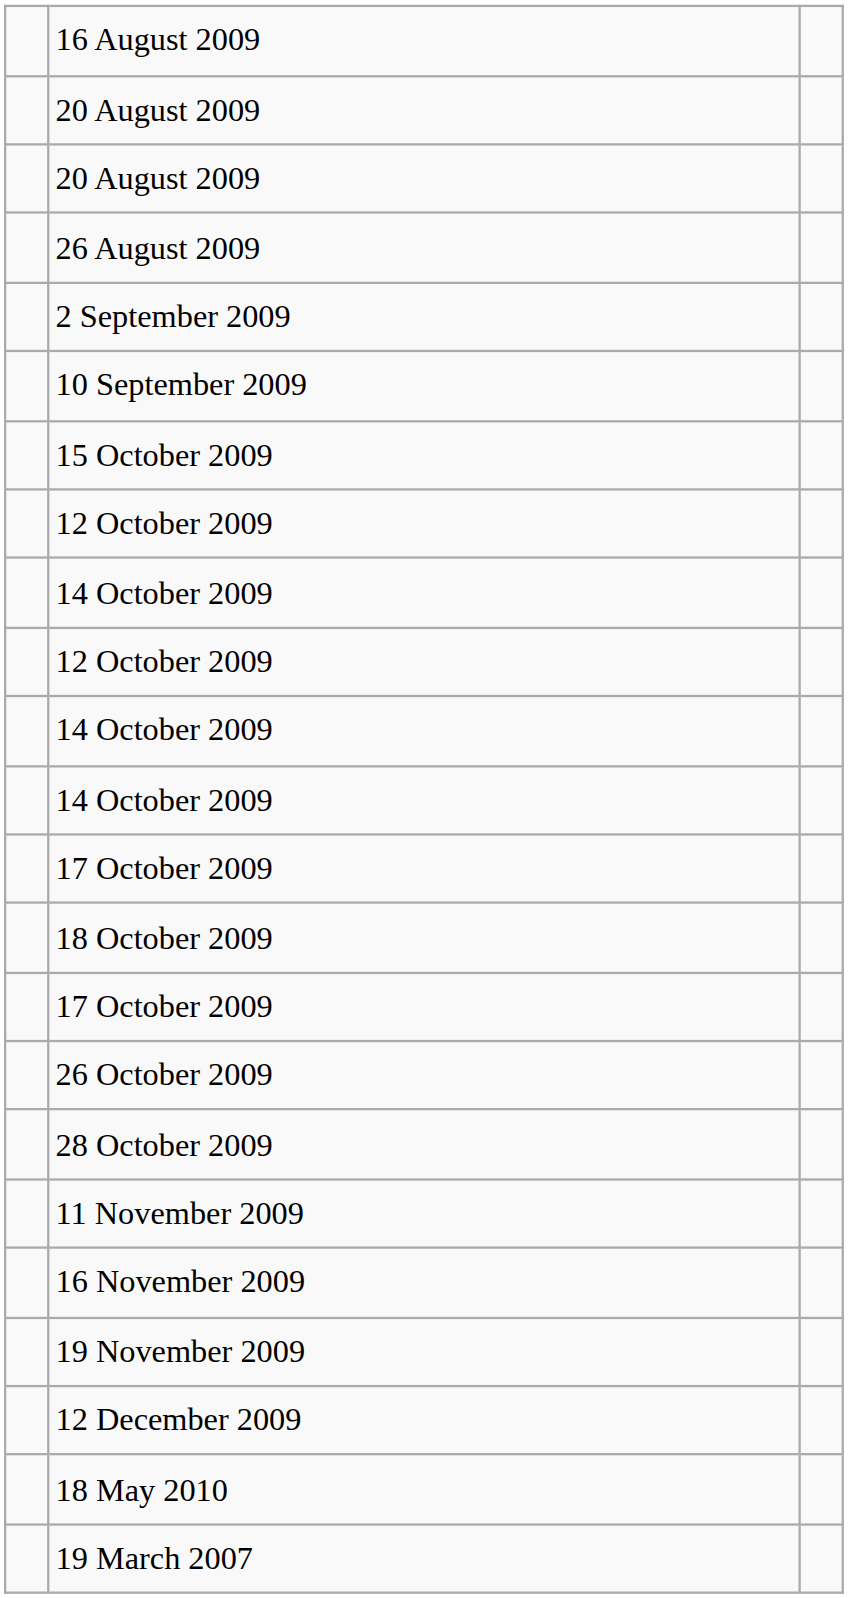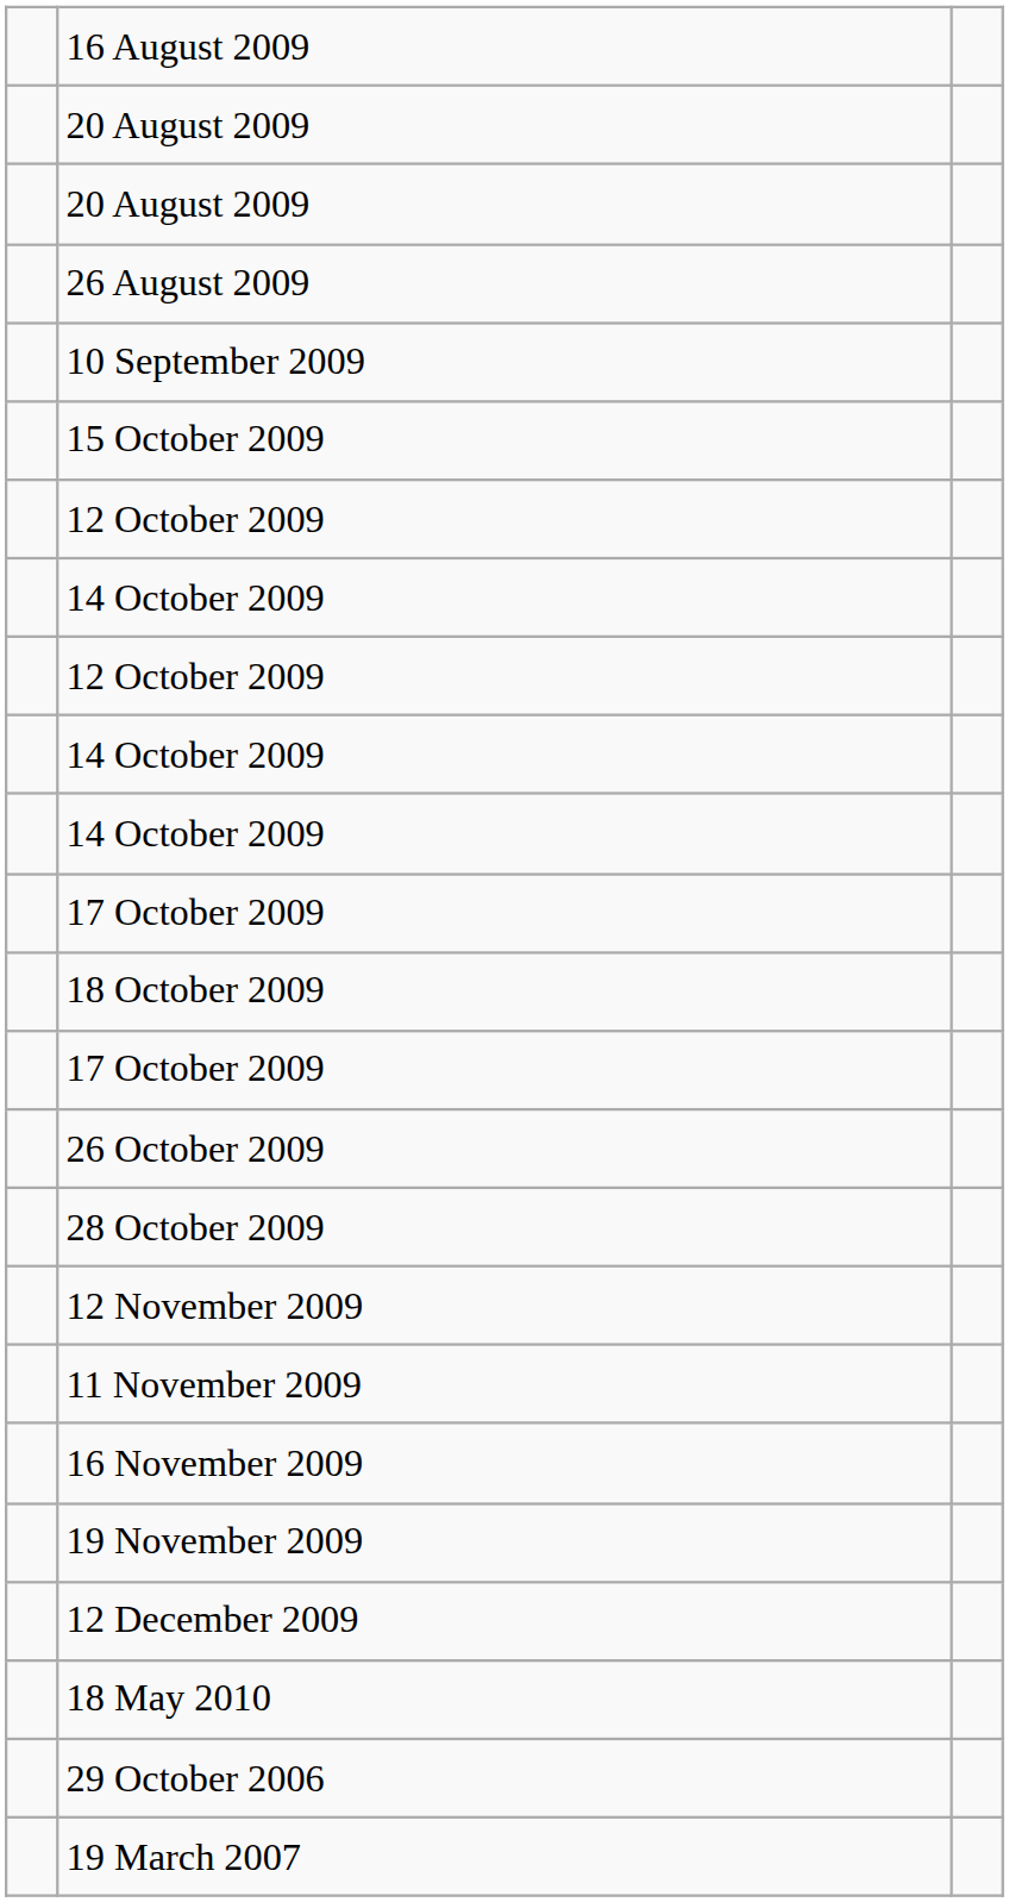 <table class="wikitable" style="font-size: 89%; float: left; width: 26em; margin-right: 1em; height: 700px">
 <tr>
 <td></td>
 <td>16 August 2009</td>
 <td></td>
 </tr>
 <tr>
 <td></td>
 <td>20 August 2009</td>
 <td></td>
 </tr>
 <tr>
 <td></td>
 <td>20 August 2009</td>
 <td></td>
 </tr>
 <tr>
 <td></td>
 <td>26 August 2009</td>
-<td></td>
-</tr>
-<tr>
-<td></td>
-<td>2 September 2009</td>
 <td></td>
 </tr>
 <tr>
 <td></td>
 <td>10 September 2009</td>
 <td></td>
 </tr>
 <tr>
 <td></td>
 <td>15 October 2009</td>
 <td></td>
 </tr>
 <tr>
 <td></td>
 <td>12 October 2009</td>
 <td></td>
 </tr>
 <tr>
 <td></td>
 <td>14 October 2009</td>
 <td></td>
 </tr>
 <tr>
 <td></td>
 <td>12 October 2009</td>
 <td></td>
 </tr>
 <tr>
 <td></td>
 <td>14 October 2009</td>
 <td></td>
 </tr>
 <tr>
 <td></td>
 <td>14 October 2009</td>
 <td></td>
 </tr>
 <tr>
 <td></td>
 <td>17 October 2009</td>
 <td></td>
 </tr>
 <tr>
 <td></td>
 <td>18 October 2009</td>
 <td></td>
 </tr>
 <tr>
 <td></td>
 <td>17 October 2009</td>
 <td></td>
 </tr>
 <tr>
 <td></td>
 <td>26 October 2009</td>
 <td></td>
 </tr>
 <tr>
 <td></td>
 <td>28 October 2009</td>
 <td></td>
 </tr>
 <tr>
 <td></td>
+<td>12 November 2009</td>
+<td></td>
+</tr>
+<tr>
+<td></td>
 <td>11 November 2009</td>
 <td></td>
 </tr>
 <tr>
 <td></td>
 <td>16 November 2009</td>
 <td></td>
 </tr>
 <tr>
 <td></td>
 <td>19 November 2009</td>
 <td></td>
 </tr>
 <tr>
 <td></td>
 <td>12 December 2009</td>
 <td></td>
 </tr>
 <tr>
 <td></td>
 <td>18 May 2010</td>
 <td></td>
 </tr>
 <tr>
 <td></td>
+<td>29 October 2006</td>
+<td></td>
+</tr>
+<tr>
+<td></td>
 <td>19 March 2007</td>
 <td></td>
 </tr>
 </table>
